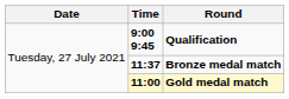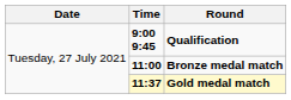 <table class="wikitable">
 <tr>
 <th>Date</th>
 <th>Time</th>
 <th>Round</th>
 </tr>
 <tr>
 <td rowspan=3>Tuesday, 27 July 2021</td>
 <td><strong>9:00</strong><br><strong>9:45</strong></td>
 <td><strong>Qualification</strong></td>
 </tr>
 <tr>
-<td><strong>11:37</strong></td>
+<td><strong>11:00</strong></td>
 <td><strong>Bronze medal match</strong></td>
 </tr>
 <tr style=background:lemonchiffon>
-<td><strong>11:00</strong></td>
+<td><strong>11:37</strong></td>
 <td><strong>Gold medal match</strong></td>
 </tr>
 </table>
